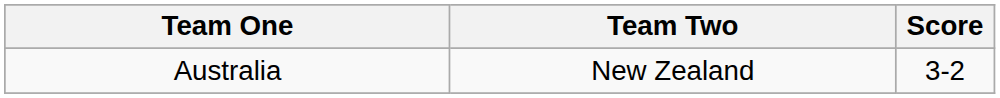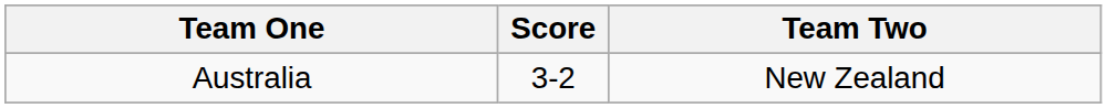 <table class="wikitable" style="text-align: center">
 <tr>
 <th width=250>Team One</th>
+<th width=50>Score</th>
 <th width=250>Team Two</th>
-<th width=50>Score</th>
 </tr>
 <tr>
 <td> Australia</td>
+<td>3-2</td>
 <td> New Zealand</td>
-<td>3-2</td>
 </tr>
 </table>
